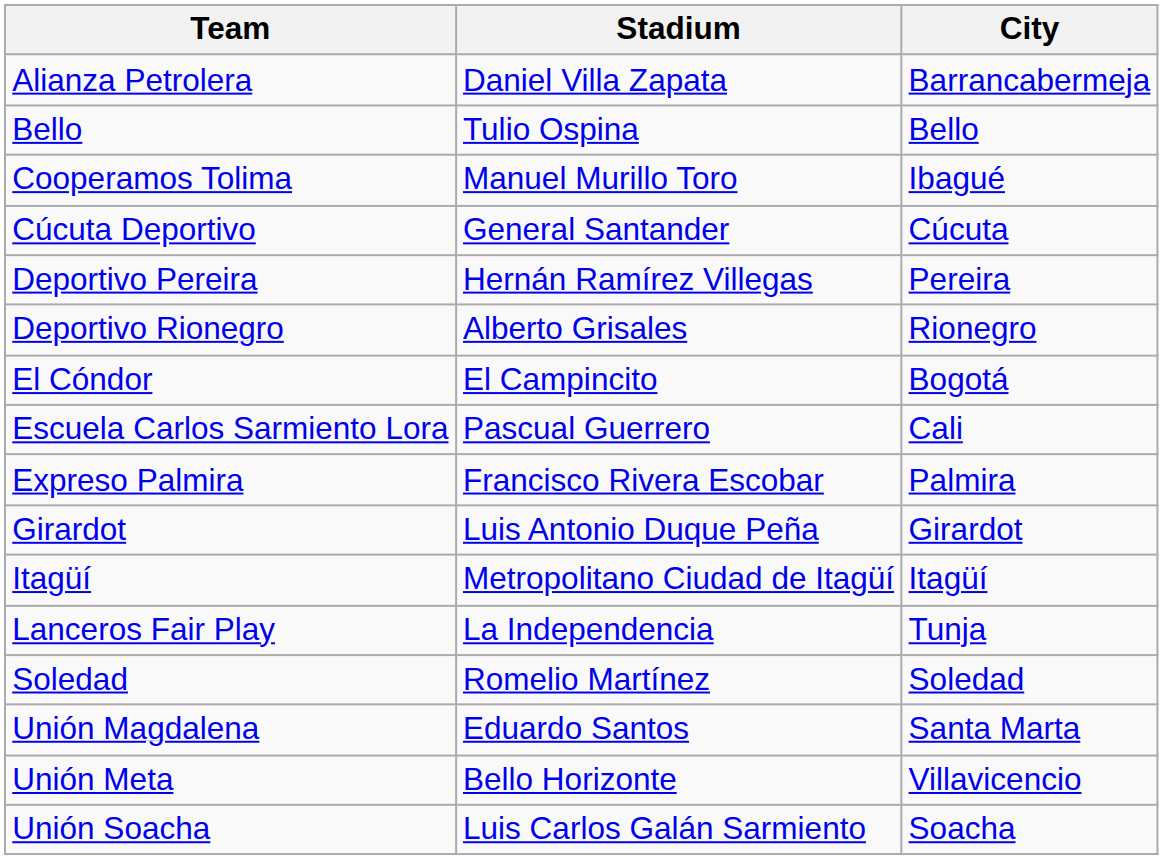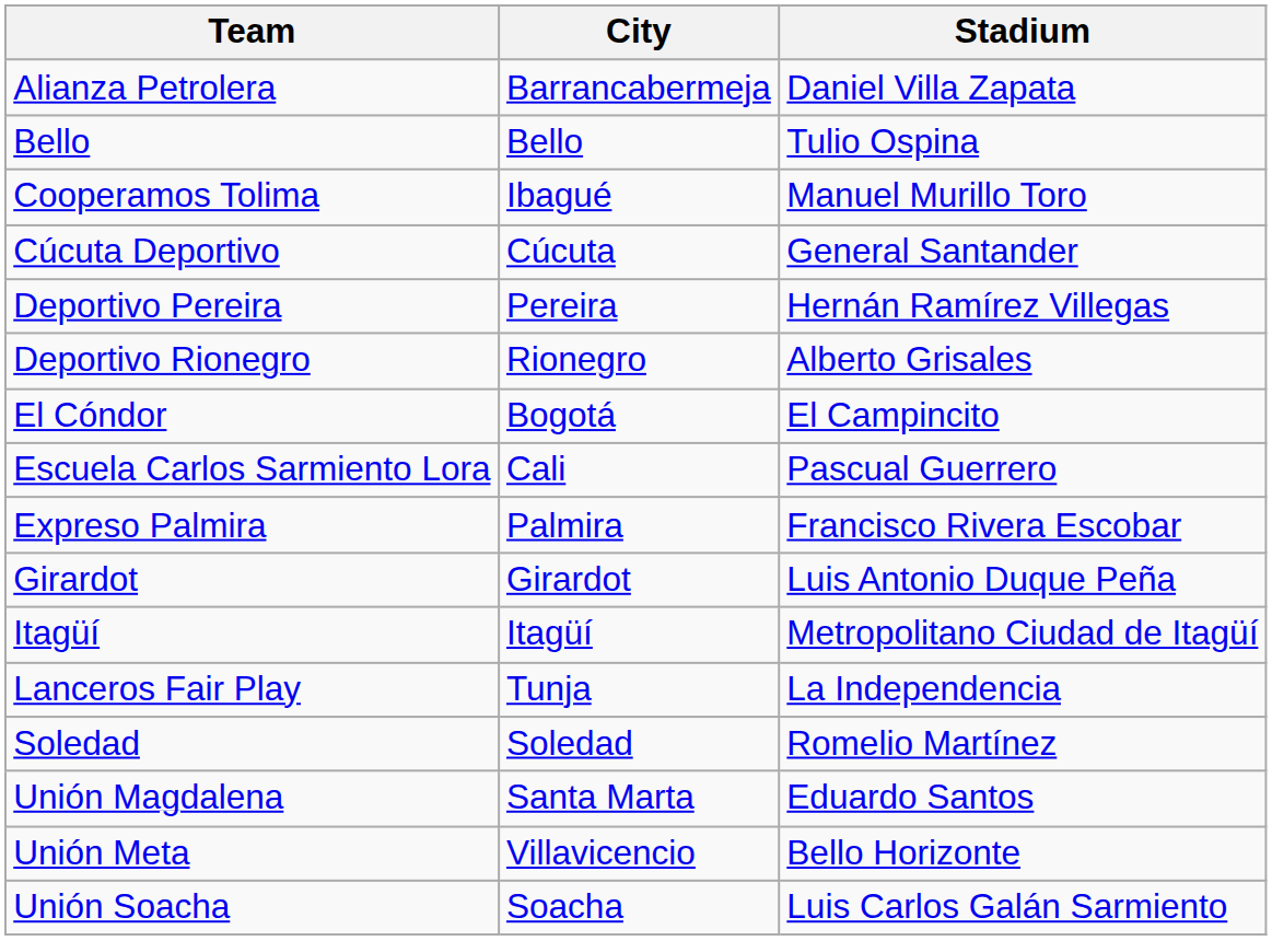 <table class="wikitable sortable">
 <tr>
 <th>Team</th>
+<th>City</th>
 <th>Stadium</th>
-<th>City</th>
 </tr>
 <tr>
 <td><a href='#'>Alianza Petrolera</a></td>
+<td><a href='#'>Barrancabermeja</a></td>
 <td><a href='#'>Daniel Villa Zapata</a></td>
-<td><a href='#'>Barrancabermeja</a></td>
 </tr>
 <tr>
 <td><a href='#'>Bello</a></td>
+<td><a href='#'>Bello</a></td>
 <td><a href='#'>Tulio Ospina</a></td>
-<td><a href='#'>Bello</a></td>
 </tr>
 <tr>
 <td><a href='#'>Cooperamos Tolima</a></td>
+<td><a href='#'>Ibagué</a></td>
 <td><a href='#'>Manuel Murillo Toro</a></td>
-<td><a href='#'>Ibagué</a></td>
 </tr>
 <tr>
 <td><a href='#'>Cúcuta Deportivo</a></td>
+<td><a href='#'>Cúcuta</a></td>
 <td><a href='#'>General Santander</a></td>
-<td><a href='#'>Cúcuta</a></td>
 </tr>
 <tr>
 <td><a href='#'>Deportivo Pereira</a></td>
+<td><a href='#'>Pereira</a></td>
 <td><a href='#'>Hernán Ramírez Villegas</a></td>
-<td><a href='#'>Pereira</a></td>
 </tr>
 <tr>
 <td><a href='#'>Deportivo Rionegro</a></td>
+<td><a href='#'>Rionegro</a></td>
 <td><a href='#'>Alberto Grisales</a></td>
-<td><a href='#'>Rionegro</a></td>
 </tr>
 <tr>
 <td><a href='#'>El Cóndor</a></td>
+<td><a href='#'>Bogotá</a></td>
 <td><a href='#'>El Campincito</a></td>
-<td><a href='#'>Bogotá</a></td>
 </tr>
 <tr>
 <td><a href='#'>Escuela Carlos Sarmiento Lora</a></td>
+<td><a href='#'>Cali</a></td>
 <td><a href='#'>Pascual Guerrero</a></td>
-<td><a href='#'>Cali</a></td>
 </tr>
 <tr>
 <td><a href='#'>Expreso Palmira</a></td>
+<td><a href='#'>Palmira</a></td>
 <td><a href='#'>Francisco Rivera Escobar</a></td>
-<td><a href='#'>Palmira</a></td>
 </tr>
 <tr>
 <td><a href='#'>Girardot</a></td>
+<td><a href='#'>Girardot</a></td>
 <td><a href='#'>Luis Antonio Duque Peña</a></td>
-<td><a href='#'>Girardot</a></td>
 </tr>
 <tr>
 <td><a href='#'>Itagüí</a></td>
+<td><a href='#'>Itagüí</a></td>
 <td><a href='#'>Metropolitano Ciudad de Itagüí</a></td>
-<td><a href='#'>Itagüí</a></td>
 </tr>
 <tr>
 <td><a href='#'>Lanceros Fair Play</a></td>
+<td><a href='#'>Tunja</a></td>
 <td><a href='#'>La Independencia</a></td>
-<td><a href='#'>Tunja</a></td>
 </tr>
 <tr>
 <td><a href='#'>Soledad</a></td>
+<td><a href='#'>Soledad</a></td>
 <td><a href='#'>Romelio Martínez</a></td>
-<td><a href='#'>Soledad</a></td>
 </tr>
 <tr>
 <td><a href='#'>Unión Magdalena</a></td>
+<td><a href='#'>Santa Marta</a></td>
 <td><a href='#'>Eduardo Santos</a></td>
-<td><a href='#'>Santa Marta</a></td>
 </tr>
 <tr>
 <td><a href='#'>Unión Meta</a></td>
+<td><a href='#'>Villavicencio</a></td>
 <td><a href='#'>Bello Horizonte</a></td>
-<td><a href='#'>Villavicencio</a></td>
 </tr>
 <tr>
 <td><a href='#'>Unión Soacha</a></td>
+<td><a href='#'>Soacha</a></td>
 <td><a href='#'>Luis Carlos Galán Sarmiento</a></td>
-<td><a href='#'>Soacha</a></td>
 </tr>
 </table>
